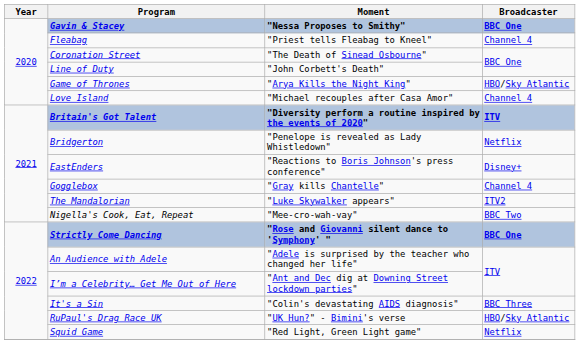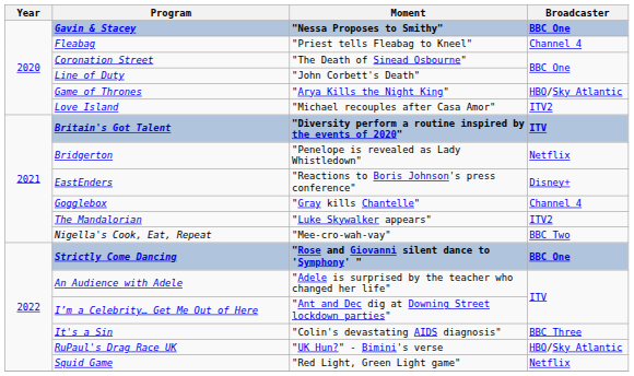 <table class="wikitable" width="95%">
 <tr>
 <th width=5%>Year</th>
 <th width=25%>Program</th>
 <th width=25%><strong>Moment</strong></th>
 <th width=10%><strong>Broadcaster</strong></th>
 </tr>
 <tr>
 <td rowspan="6" style="text-align:center;"><a href='#'>2020</a><br></td>
 <td style="background:#B0C4DE;"><strong><em><a href='#'>Gavin & Stacey</a></em></strong></td>
 <td style="background:#B0C4DE;"><strong>"Nessa Proposes to Smithy"</strong></td>
 <td style="background:#B0C4DE;"><strong><a href='#'>BBC One</a></strong></td>
 </tr>
 <tr>
 <td><em><a href='#'>Fleabag</a></em></td>
 <td>"Priest tells Fleabag to Kneel"</td>
 <td><a href='#'>Channel 4</a></td>
 </tr>
 <tr>
 <td><em><a href='#'>Coronation Street</a></em></td>
 <td>"The Death of <a href='#'>Sinead Osbourne</a>"</td>
 <td rowspan="2"><a href='#'>BBC One</a></td>
 </tr>
 <tr>
 <td><em><a href='#'>Line of Duty</a></em></td>
 <td>"John Corbett's Death"</td>
 </tr>
 <tr>
 <td><em><a href='#'>Game of Thrones</a></em></td>
 <td>"<a href='#'>Arya Kills the Night King</a>"</td>
 <td><a href='#'>HBO</a>/<a href='#'>Sky Atlantic</a></td>
 </tr>
 <tr>
 <td><em><a href='#'>Love Island</a></em></td>
 <td>"Michael recouples after Casa Amor"</td>
-<td><a href='#'>Channel 4</a></td>
+<td><a href='#'>ITV2</a></td>
 </tr>
 <tr>
 <td rowspan="6" style="text-align:center;"><a href='#'>2021</a><br></td>
 <td style="background:#B0C4DE;"><strong><em><a href='#'>Britain's Got Talent</a></em></strong></td>
 <td style="background:#B0C4DE;"><strong>"Diversity perform a routine inspired by <a href='#'>the events of 2020</a>"</strong></td>
 <td style="background:#B0C4DE;"><strong><a href='#'>ITV</a></strong></td>
 </tr>
 <tr>
 <td><em><a href='#'>Bridgerton</a></em></td>
 <td>"Penelope is revealed as Lady Whistledown"</td>
 <td><a href='#'>Netflix</a></td>
 </tr>
 <tr>
 <td><em><a href='#'>EastEnders</a></em></td>
 <td>"Reactions to <a href='#'>Boris Johnson</a>'s press conference"</td>
 <td><a href='#'>Disney+</a></td>
 </tr>
 <tr>
 <td><em><a href='#'>Gogglebox</a></em></td>
 <td>"<a href='#'>Gray</a> kills <a href='#'>Chantelle</a>"</td>
 <td><a href='#'>Channel 4</a></td>
 </tr>
 <tr>
 <td><em><a href='#'>The Mandalorian</a></em></td>
 <td>"<a href='#'>Luke Skywalker</a> appears"</td>
 <td><a href='#'>ITV2</a></td>
 </tr>
 <tr>
 <td><em>Nigella's Cook, Eat, Repeat</em></td>
 <td>"Mee-cro-wah-vay"</td>
 <td><a href='#'>BBC Two</a></td>
 </tr>
 <tr>
 <td rowspan="6" style="text-align:center;"><a href='#'>2022</a><br></td>
 <td style="background:#B0C4DE;"><strong><em> <a href='#'>Strictly Come Dancing</a></em></strong></td>
 <td style="background:#B0C4DE;"><strong>"<a href='#'>Rose</a> and <a href='#'>Giovanni</a> silent dance to '<a href='#'>Symphony</a>' "</strong></td>
 <td style="background:#B0C4DE;"><strong><a href='#'>BBC One</a></strong></td>
 </tr>
 <tr>
 <td><em><a href='#'>An Audience with Adele</a></em></td>
 <td>"<a href='#'>Adele</a> is surprised by the teacher who changed her life"</td>
 <td rowspan="2"><a href='#'>ITV</a></td>
 </tr>
 <tr>
 <td><em><a href='#'>I’m a Celebrity… Get Me Out of Here</a></em></td>
 <td>"<a href='#'>Ant and Dec</a> dig at <a href='#'>Downing Street lockdown parties</a>"</td>
 </tr>
 <tr>
 <td><em><a href='#'>It's a Sin</a></em></td>
 <td>"Colin's devastating <a href='#'>AIDS</a> diagnosis"</td>
 <td><a href='#'>BBC Three</a></td>
 </tr>
 <tr>
 <td><em><a href='#'>RuPaul's Drag Race UK</a></em></td>
 <td>"<a href='#'>UK Hun?</a>" - <a href='#'>Bimini</a>'s verse</td>
 <td><a href='#'>HBO</a>/<a href='#'>Sky Atlantic</a></td>
 </tr>
 <tr>
 <td><em><a href='#'>Squid Game</a></em></td>
 <td>"Red Light, Green Light game"</td>
 <td><a href='#'>Netflix</a></td>
 </tr>
 <tr>
 </tr>
 </table>
